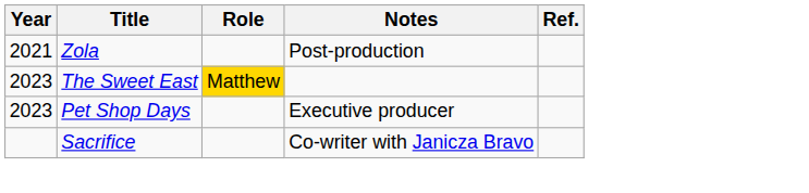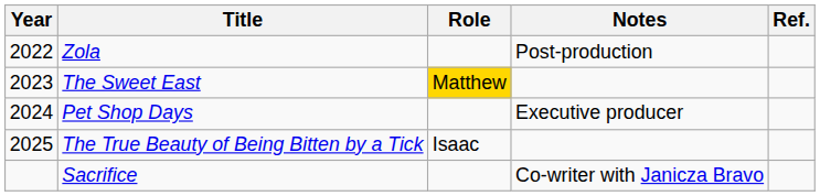 <table class="wikitable unsortable">
 <tr>
 <th>Year</th>
 <th>Title</th>
 <th>Role</th>
 <th>Notes</th>
 <th class="unsortable">Ref.</th>
 </tr>
 <tr>
-<td>2021</td>
+<td>2022</td>
 <td><em><a href='#'>Zola</a></em></td>
 <td></td>
 <td>Post-production</td>
 <td></td>
 </tr>
 <tr>
 <td>2023</td>
 <td><em><a href='#'>The Sweet East</a></em></td>
 <td style="background: gold;">Matthew</td>
 <td></td>
 <td></td>
 </tr>
 <tr>
-<td>2023</td>
+<td>2024</td>
 <td><em><a href='#'>Pet Shop Days</a></em></td>
 <td></td>
 <td>Executive producer</td>
+<td></td>
+</tr>
+<tr>
+<td>2025</td>
+<td><em><a href='#'>The True Beauty of Being Bitten by a Tick</a></em></td>
+<td>Isaac</td>
+<td></td>
 <td></td>
 </tr>
 <tr>
 <td></td>
 <td><em><a href='#'>Sacrifice</a></em></td>
 <td></td>
 <td>Co-writer with <a href='#'>Janicza Bravo</a></td>
 <td></td>
 </tr>
 </table>
